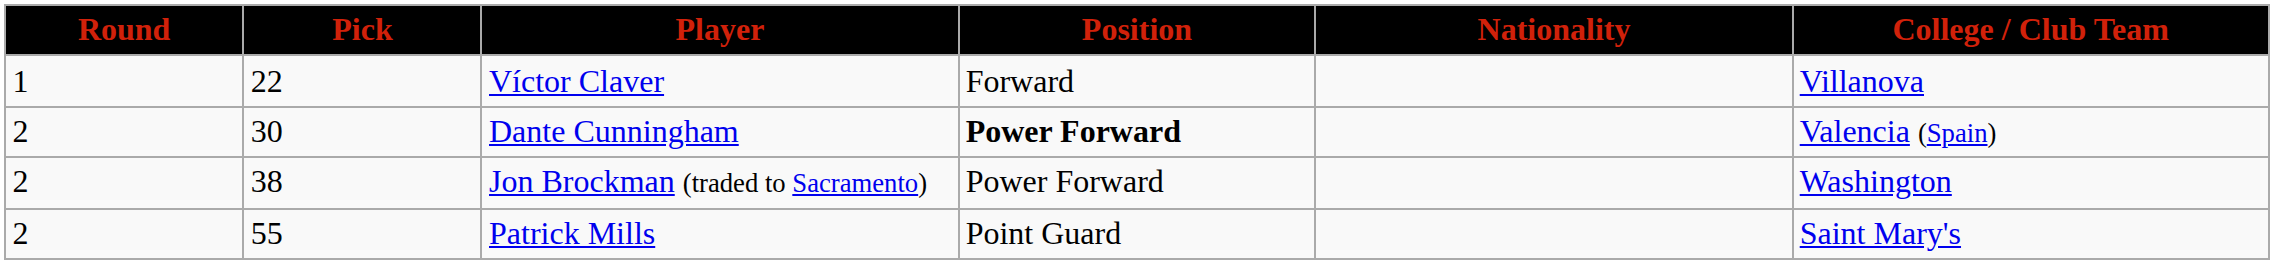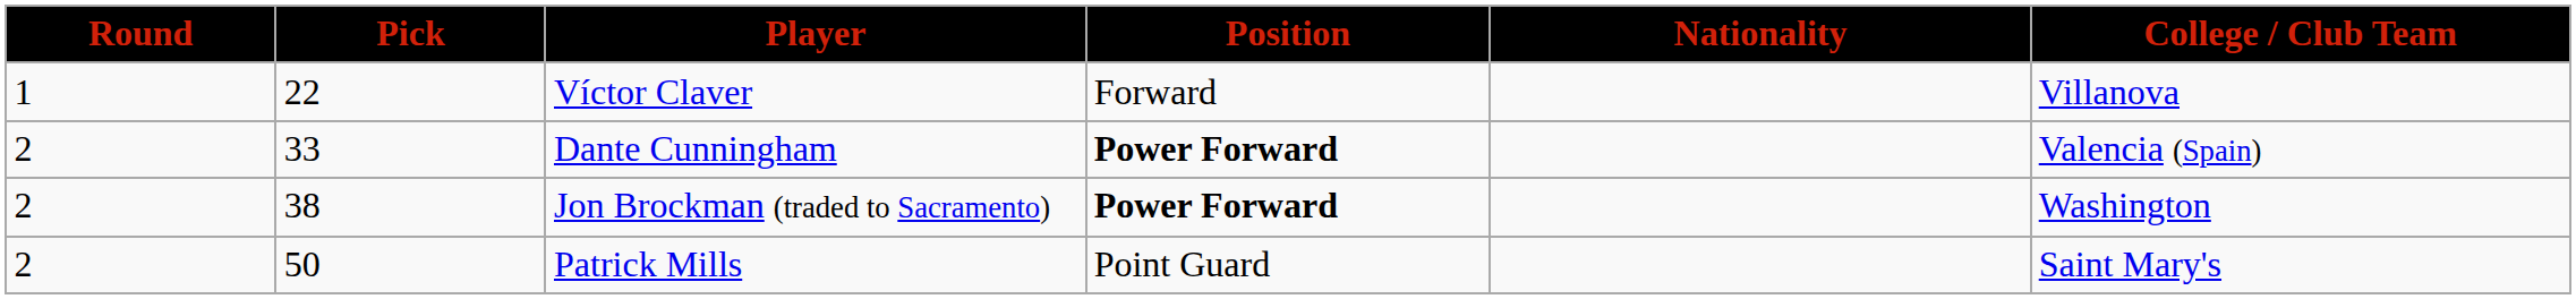 <table class="wikitable sortable sortable">
 <tr>
 <th style="background:#000000; color:#D1210A"  width="10%">Round</th>
 <th style="background:#000000; color:#D1210A"  width="10%">Pick</th>
 <th style="background:#000000; color:#D1210A"  width="20%">Player</th>
 <th style="background:#000000; color:#D1210A"  width="15%">Position</th>
 <th style="background:#000000; color:#D1210A"  width="20%">Nationality</th>
 <th style="background:#000000; color:#D1210A"  width="20%">College / Club Team</th>
 </tr>
 <tr>
 <td>1</td>
 <td>22</td>
 <td><a href='#'>Víctor Claver</a></td>
 <td>Forward</td>
 <td></td>
 <td><a href='#'>Villanova</a></td>
 </tr>
 <tr>
 <td>2</td>
-<td>30</td>
+<td>33</td>
 <td><a href='#'>Dante Cunningham</a></td>
 <td><strong>Power Forward</strong></td>
 <td></td>
 <td><a href='#'>Valencia</a> <small>(<a href='#'>Spain</a>)</small></td>
 </tr>
 <tr>
 <td>2</td>
 <td>38</td>
 <td><a href='#'>Jon Brockman</a> <small>(traded to <a href='#'>Sacramento</a>)</small></td>
-<td>Power Forward</td>
+<td><strong>Power Forward</strong></td>
 <td></td>
 <td><a href='#'>Washington</a></td>
 </tr>
 <tr>
 <td>2</td>
-<td>55</td>
+<td>50</td>
 <td><a href='#'>Patrick Mills</a></td>
 <td>Point Guard</td>
 <td></td>
 <td><a href='#'>Saint Mary's</a></td>
 </tr>
 <tr>
 </tr>
 </table>
